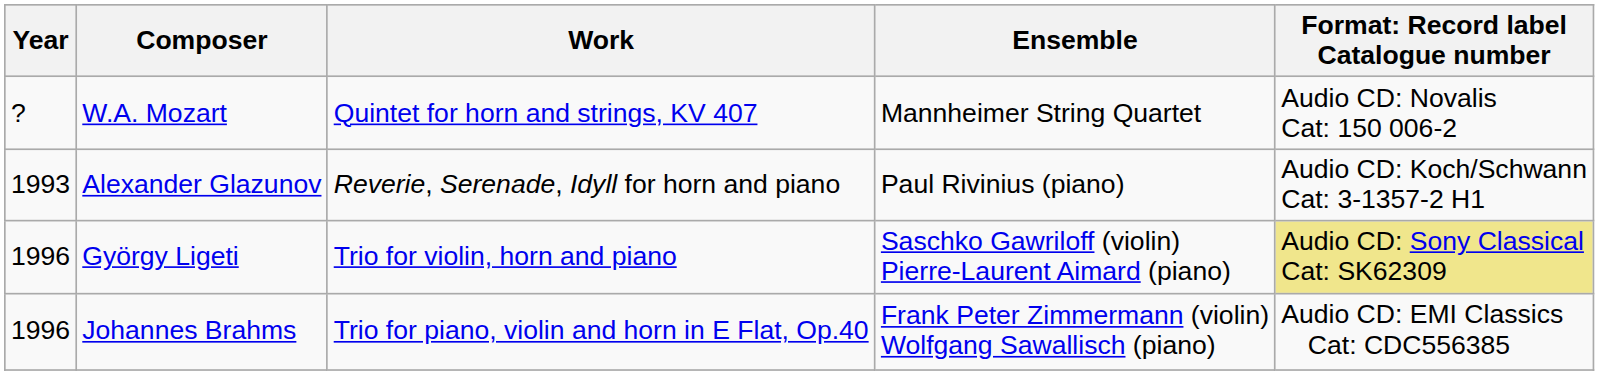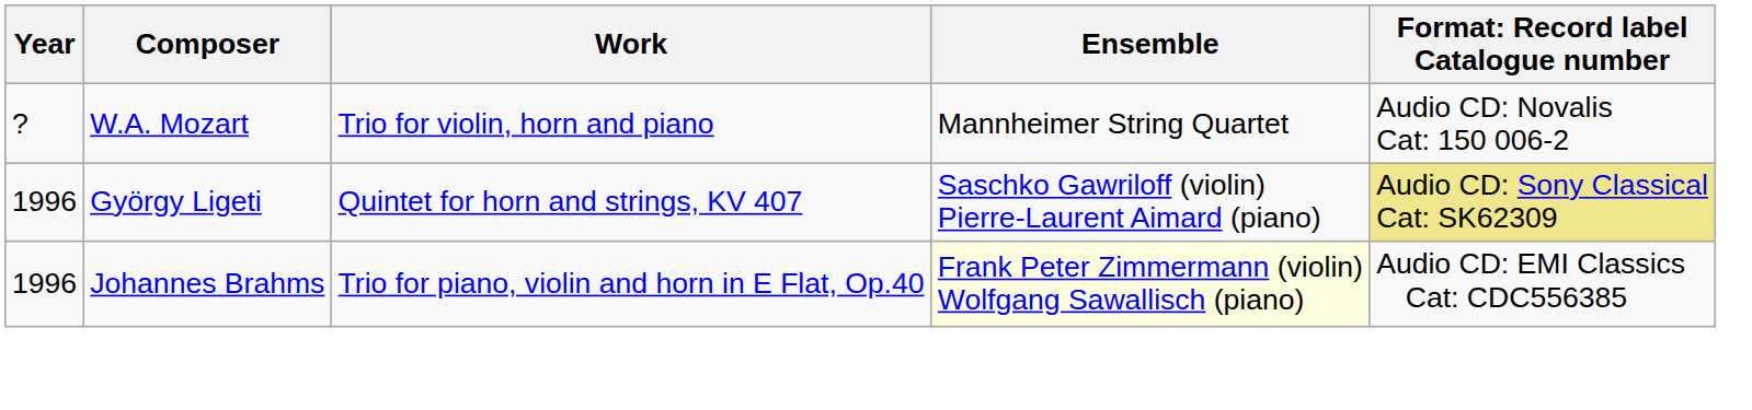 <table class="wikitable">
 <tr>
 <th>Year</th>
 <th>Composer</th>
 <th>Work</th>
 <th>Ensemble</th>
 <th>Format: Record label<br>Catalogue number</th>
 </tr>
 <tr>
 <td>?</td>
 <td><a href='#'>W.A. Mozart</a></td>
-<td><a href='#'>Quintet for horn and strings, KV 407</a></td>
+<td><a href='#'>Trio for violin, horn and piano</a></td>
 <td>Mannheimer String Quartet</td>
 <td>Audio CD: Novalis<br> Cat: 150 006-2</td>
 </tr>
 <tr>
-<td>1993</td>
-<td><a href='#'>Alexander Glazunov</a></td>
-<td><em>Reverie</em>, <em>Serenade</em>, <em>Idyll</em> for horn and piano</td>
-<td>Paul Rivinius (piano)</td>
-<td>Audio CD: Koch/Schwann<br> Cat: 3-1357-2 H1</td>
-</tr>
-<tr>
 <td>1996</td>
 <td><a href='#'>György Ligeti</a></td>
-<td><a href='#'>Trio for violin, horn and piano</a></td>
+<td><a href='#'>Quintet for horn and strings, KV 407</a></td>
 <td><a href='#'>Saschko Gawriloff</a> (violin)<br><a href='#'>Pierre-Laurent Aimard</a> (piano)</td>
 <td style="background: khaki;">Audio CD: <a href='#'>Sony Classical</a><br>Cat: SK62309</td>
 </tr>
 <tr>
 <td>1996</td>
 <td><a href='#'>Johannes Brahms</a></td>
 <td><a href='#'>Trio for piano, violin and horn in E Flat, Op.40</a></td>
-<td><a href='#'>Frank Peter Zimmermann</a> (violin)<br><a href='#'>Wolfgang Sawallisch</a> (piano)</td>
+<td style="background: lightyellow;"><a href='#'>Frank Peter Zimmermann</a> (violin)<br><a href='#'>Wolfgang Sawallisch</a> (piano)</td>
 <td>Audio CD: EMI Classics<br>　Cat: CDC556385</td>
 </tr>
 </table>
